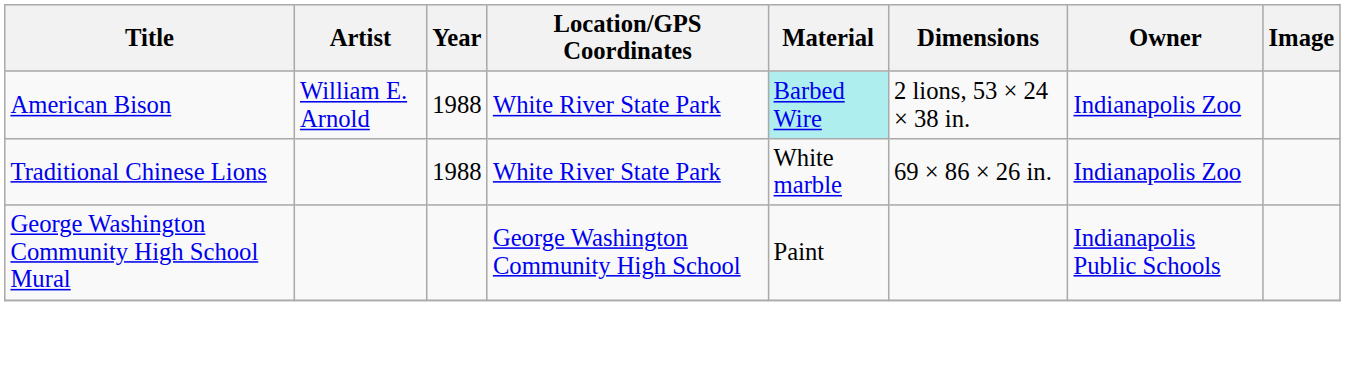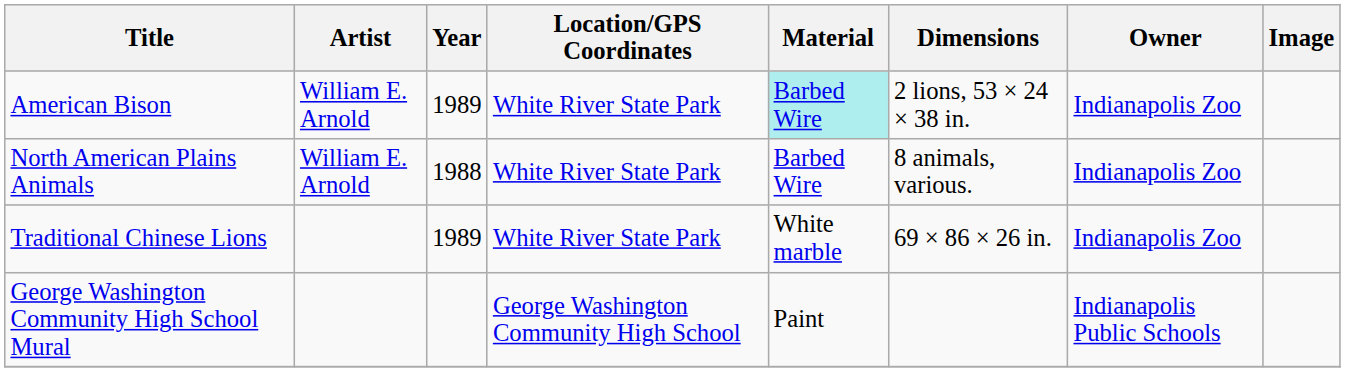 <table class="wikitable sortable">
 <tr>
 <th>Title</th>
 <th>Artist</th>
 <th>Year</th>
 <th>Location/GPS Coordinates</th>
 <th>Material</th>
 <th>Dimensions</th>
 <th>Owner</th>
 <th>Image</th>
 </tr>
 <tr>
 <td><a href='#'>American Bison</a></td>
 <td><a href='#'>William E. Arnold</a></td>
-<td>1988</td>
+<td>1989</td>
 <td><a href='#'>White River State Park</a> </td>
 <td style="background: paleturquoise;"><a href='#'>Barbed Wire</a></td>
 <td>2 lions, 53 × 24 × 38 in.</td>
 <td><a href='#'>Indianapolis Zoo</a></td>
 <td></td>
 </tr>
 <tr>
+<td><a href='#'>North American Plains Animals</a></td>
+<td><a href='#'>William E. Arnold</a></td>
+<td>1988</td>
+<td><a href='#'>White River State Park</a></td>
+<td><a href='#'>Barbed Wire</a></td>
+<td>8 animals, various.</td>
+<td><a href='#'>Indianapolis Zoo</a></td>
+<td></td>
+</tr>
+<tr>
 <td><a href='#'>Traditional Chinese Lions</a></td>
 <td></td>
-<td>1988</td>
+<td>1989</td>
 <td><a href='#'>White River State Park</a></td>
 <td>White <a href='#'>marble</a></td>
 <td>69 × 86 × 26 in.</td>
 <td><a href='#'>Indianapolis Zoo</a></td>
 <td></td>
 </tr>
 <tr>
 <td><a href='#'>George Washington Community High School Mural</a></td>
 <td></td>
 <td></td>
 <td><a href='#'>George Washington Community High School</a> </td>
 <td>Paint</td>
 <td></td>
 <td><a href='#'>Indianapolis Public Schools</a></td>
 <td></td>
 </tr>
 <tr>
 </tr>
 </table>
